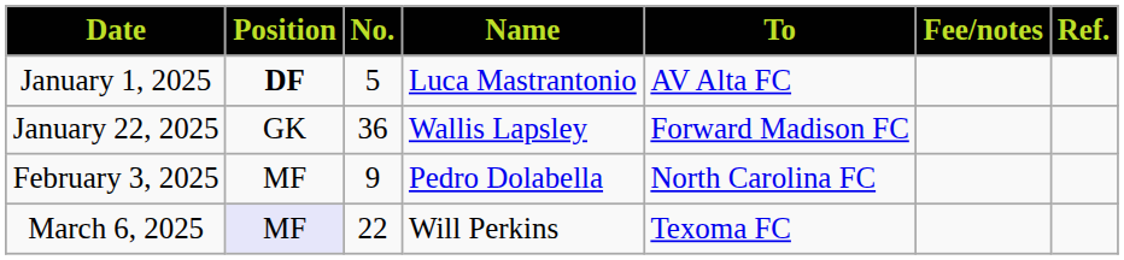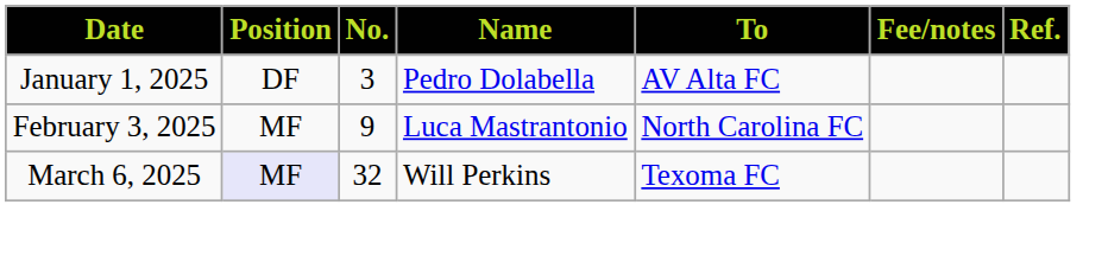 <table class="wikitable" style="text-align:center; font-size:90%; ">
 <tr>
 <th style="background:#010101; color:#BDDF28;">Date</th>
 <th style="background:#010101; color:#BDDF28;">Position</th>
 <th style="background:#010101; color:#BDDF28;">No.</th>
 <th style="background:#010101; color:#BDDF28;">Name</th>
 <th style="background:#010101; color:#BDDF28;">To</th>
 <th style="background:#010101; color:#BDDF28;">Fee/notes</th>
 <th style="background:#010101; color:#BDDF28;">Ref.</th>
 </tr>
 <tr>
 <td>January 1, 2025</td>
-<td><strong>DF</strong></td>
-<td>5</td>
-<td align="left"> <a href='#'>Luca Mastrantonio</a></td>
+<td>DF</td>
+<td>3</td>
+<td align="left"> <a href='#'>Pedro Dolabella</a></td>
 <td align="left"> <a href='#'>AV Alta FC</a></td>
-<td></td>
-<td></td>
-</tr>
-<tr>
-<td>January 22, 2025</td>
-<td>GK</td>
-<td>36</td>
-<td align="left"> <a href='#'>Wallis Lapsley</a></td>
-<td align="left"> <a href='#'>Forward Madison FC</a></td>
 <td></td>
 <td></td>
 </tr>
 <tr>
 <td>February 3, 2025</td>
 <td>MF</td>
 <td>9</td>
-<td align="left"> <a href='#'>Pedro Dolabella</a></td>
+<td align="left"> <a href='#'>Luca Mastrantonio</a></td>
 <td align="left"> <a href='#'>North Carolina FC</a></td>
 <td></td>
 <td></td>
 </tr>
 <tr>
 <td>March 6, 2025</td>
 <td style="background: lavender;">MF</td>
-<td>22</td>
+<td>32</td>
 <td align="left"> Will Perkins</td>
 <td align="left"> <a href='#'>Texoma FC</a></td>
 <td></td>
 <td></td>
 </tr>
 </table>
